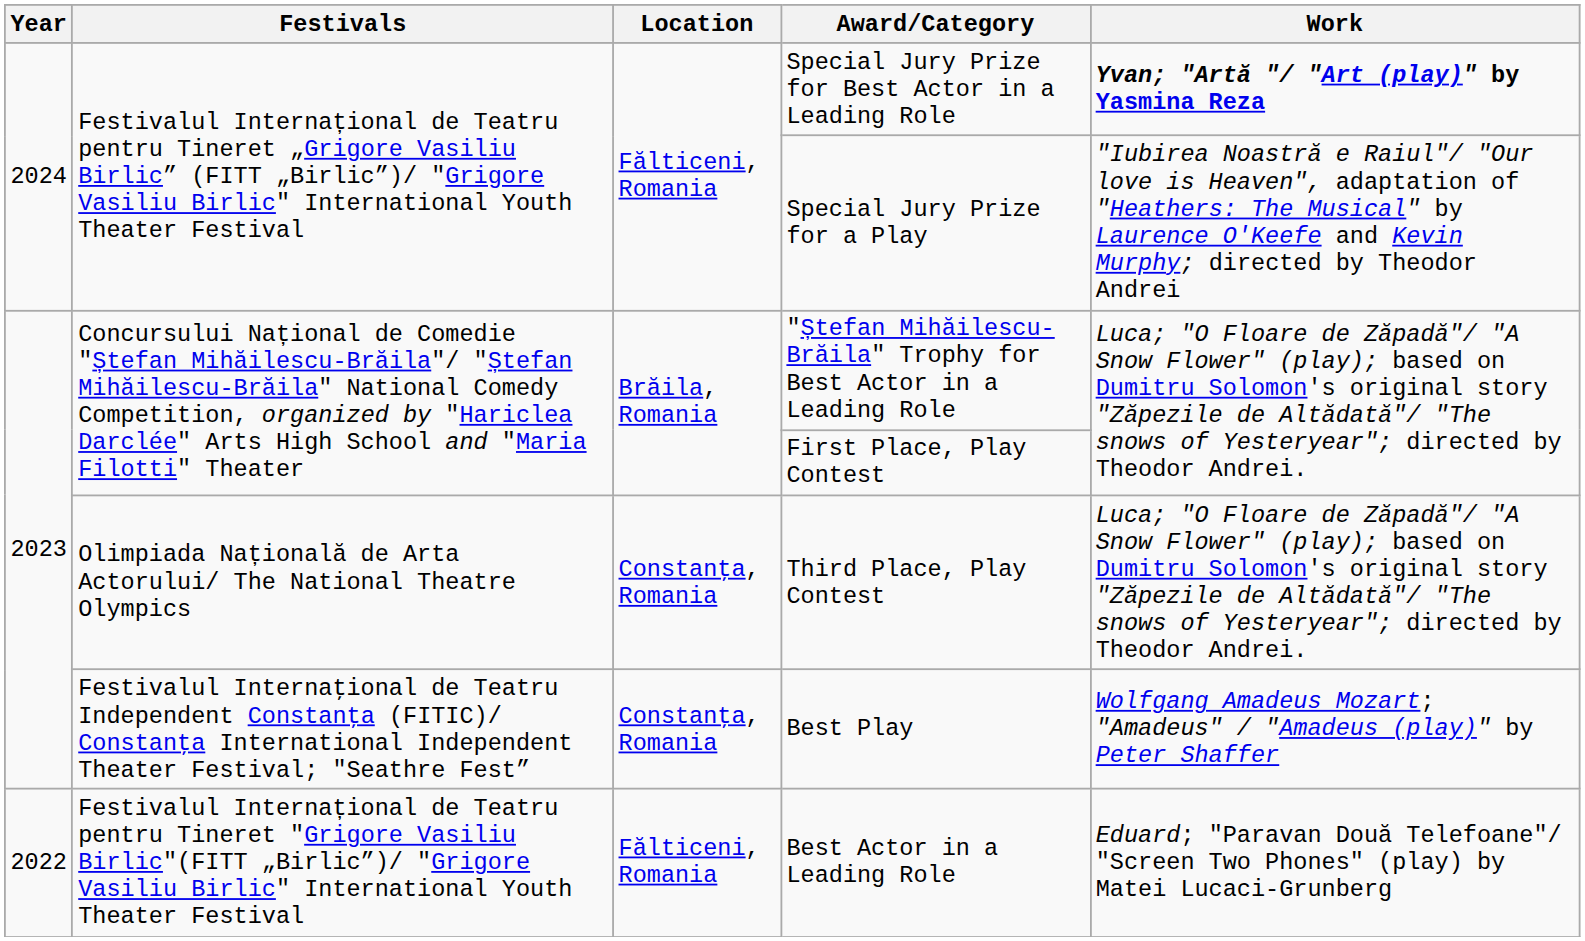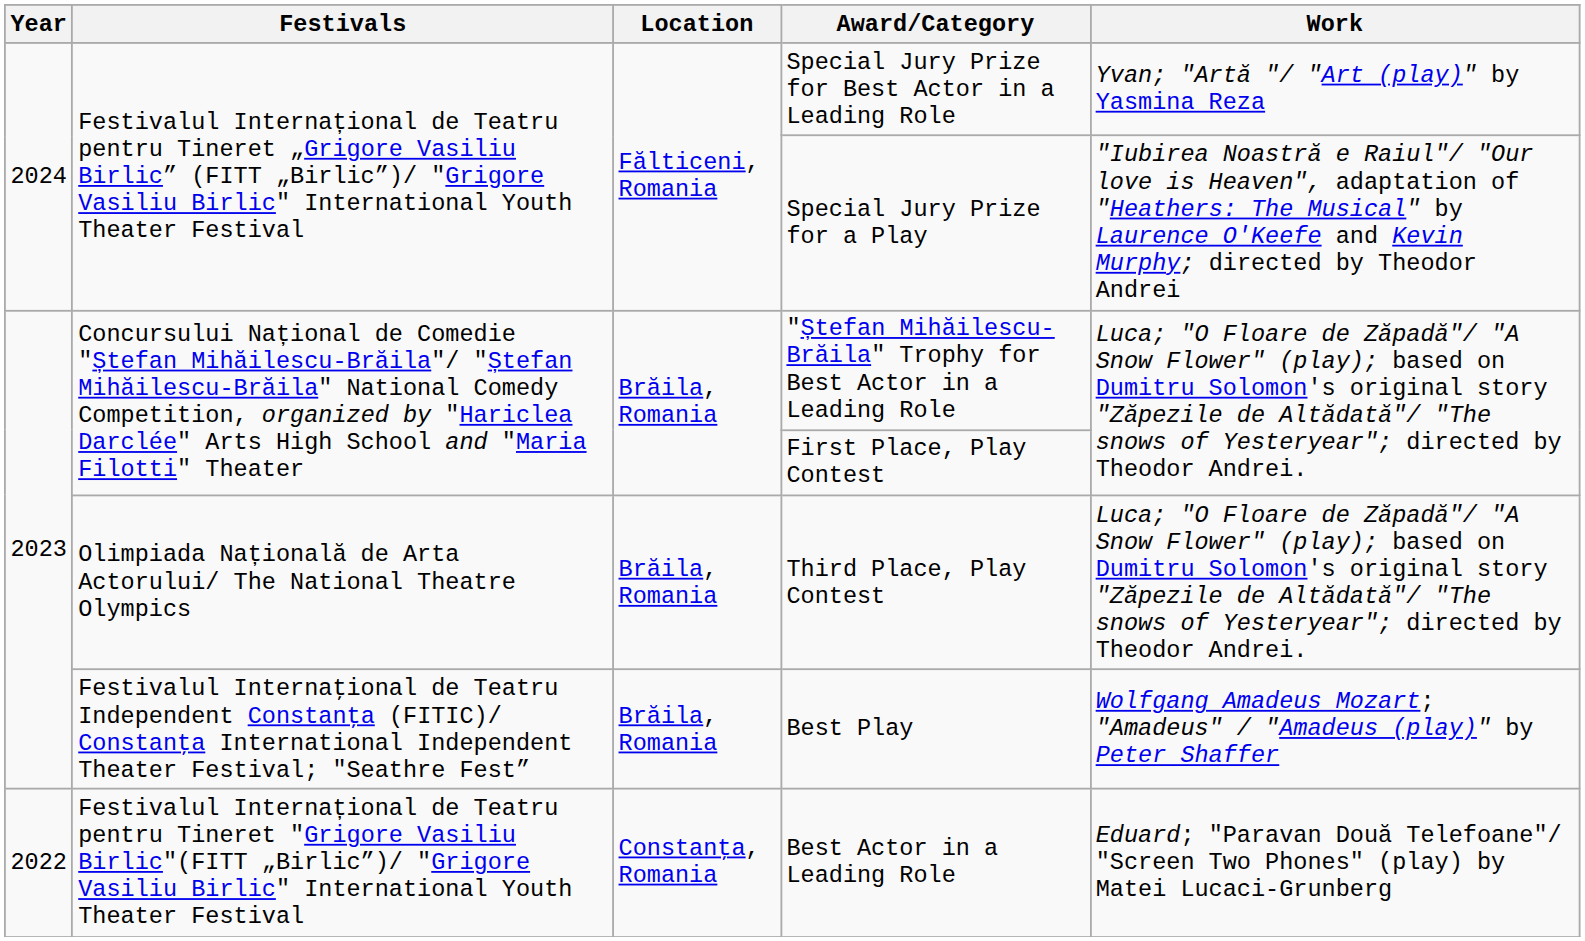 <table class="wikitable">
 <tr>
 <th>Year</th>
 <th>Festivals</th>
 <th>Location</th>
 <th>Award/Category</th>
 <th>Work</th>
 </tr>
 <tr>
 <td rowspan="2">2024</td>
 <td rowspan="2">Festivalul Internațional de Teatru pentru Tineret „<a href='#'>Grigore Vasiliu Birlic</a>” (FITT „Birlic”)/ "<a href='#'>Grigore Vasiliu Birlic</a>" International Youth Theater Festival</td>
 <td rowspan="2"><a href='#'>Fălticeni</a>, <a href='#'>Romania</a></td>
 <td>Special Jury Prize for Best Actor in a Leading Role</td>
-<td><strong><em>Yvan; "Artă "/ "<a href='#'>Art (play)</a>"</em> by <a href='#'>Yasmina Reza</a></strong></td>
+<td><em>Yvan; "Artă "/ "<a href='#'>Art (play)</a>"</em> by <a href='#'>Yasmina Reza</a></td>
 </tr>
 <tr>
 <td>Special Jury Prize for a Play</td>
 <td><em>"Iubirea Noastră e Raiul"/ "Our love is Heaven",</em> adaptation of <em>"<a href='#'>Heathers: The Musical</a>"</em> by <em><a href='#'>Laurence O'Keefe</a></em> and <em><a href='#'>Kevin Murphy</a>;</em> directed by Theodor Andrei</td>
 </tr>
 <tr>
 <td rowspan="4">2023</td>
 <td rowspan="2">Concursului Național de Comedie "<a href='#'>Ștefan Mihăilescu-Brăila</a>"/ "<a href='#'>Ștefan Mihăilescu-Brăila</a>" National Comedy Competition, <em>organized by</em> "<a href='#'>Hariclea Darclée</a>" Arts High School <em>and</em> "<a href='#'>Maria Filotti</a>" Theater</td>
 <td rowspan="2"><a href='#'>Brăila</a>, <a href='#'>Romania</a></td>
 <td>"<a href='#'>Ștefan Mihăilescu-Brăila</a>" Trophy for Best Actor in a Leading Role</td>
 <td rowspan="2"><em>Luca; "O Floare de Zăpadă"/ "A Snow Flower" (play);</em> based on <a href='#'>Dumitru Solomon</a>'s original story <em>"Zăpezile de Altădată"/ "The snows of Yesteryear";</em> directed by Theodor Andrei.</td>
 </tr>
 <tr>
 <td>First Place, Play Contest</td>
 </tr>
 <tr>
 <td>Olimpiada Națională de Arta Actorului/ The National Theatre Olympics</td>
-<td><a href='#'>Constanţa</a>, <a href='#'>Romania</a></td>
+<td><a href='#'>Brăila</a>, <a href='#'>Romania</a></td>
 <td>Third Place, Play Contest</td>
 <td><em>Luca; "O Floare de Zăpadă"/ "A Snow Flower" (play);</em> based on <a href='#'>Dumitru Solomon</a>'s original story <em>"Zăpezile de Altădată"/ "The snows of Yesteryear";</em> directed by Theodor Andrei.</td>
 </tr>
 <tr>
 <td>Festivalul Internaţional de Teatru Independent <a href='#'>Constanţa</a> (FITIC)/ <a href='#'>Constanţa</a> International Independent Theater Festival; "Seathre Fest”</td>
-<td><a href='#'>Constanţa</a>, <a href='#'>Romania</a></td>
+<td><a href='#'>Brăila</a>, <a href='#'>Romania</a></td>
 <td>Best Play</td>
 <td><em><a href='#'>Wolfgang Amadeus Mozart</a></em>; <em>"Amadeus" / "<a href='#'>Amadeus (play)</a>"</em> by <em><a href='#'>Peter Shaffer</a></em></td>
 </tr>
 <tr>
 <td>2022</td>
 <td>Festivalul Internațional de Teatru pentru Tineret "<a href='#'>Grigore Vasiliu Birlic</a>"(FITT „Birlic”)/ "<a href='#'>Grigore Vasiliu Birlic</a>" International Youth Theater Festival</td>
-<td><a href='#'>Fălticeni</a>, <a href='#'>Romania</a></td>
+<td><a href='#'>Constanţa</a>, <a href='#'>Romania</a></td>
 <td>Best Actor in a Leading Role</td>
 <td><em>Eduard</em>; "Paravan Două Telefoane"/ "Screen Two Phones" (play) by Matei Lucaci-Grunberg</td>
 </tr>
 </table>
